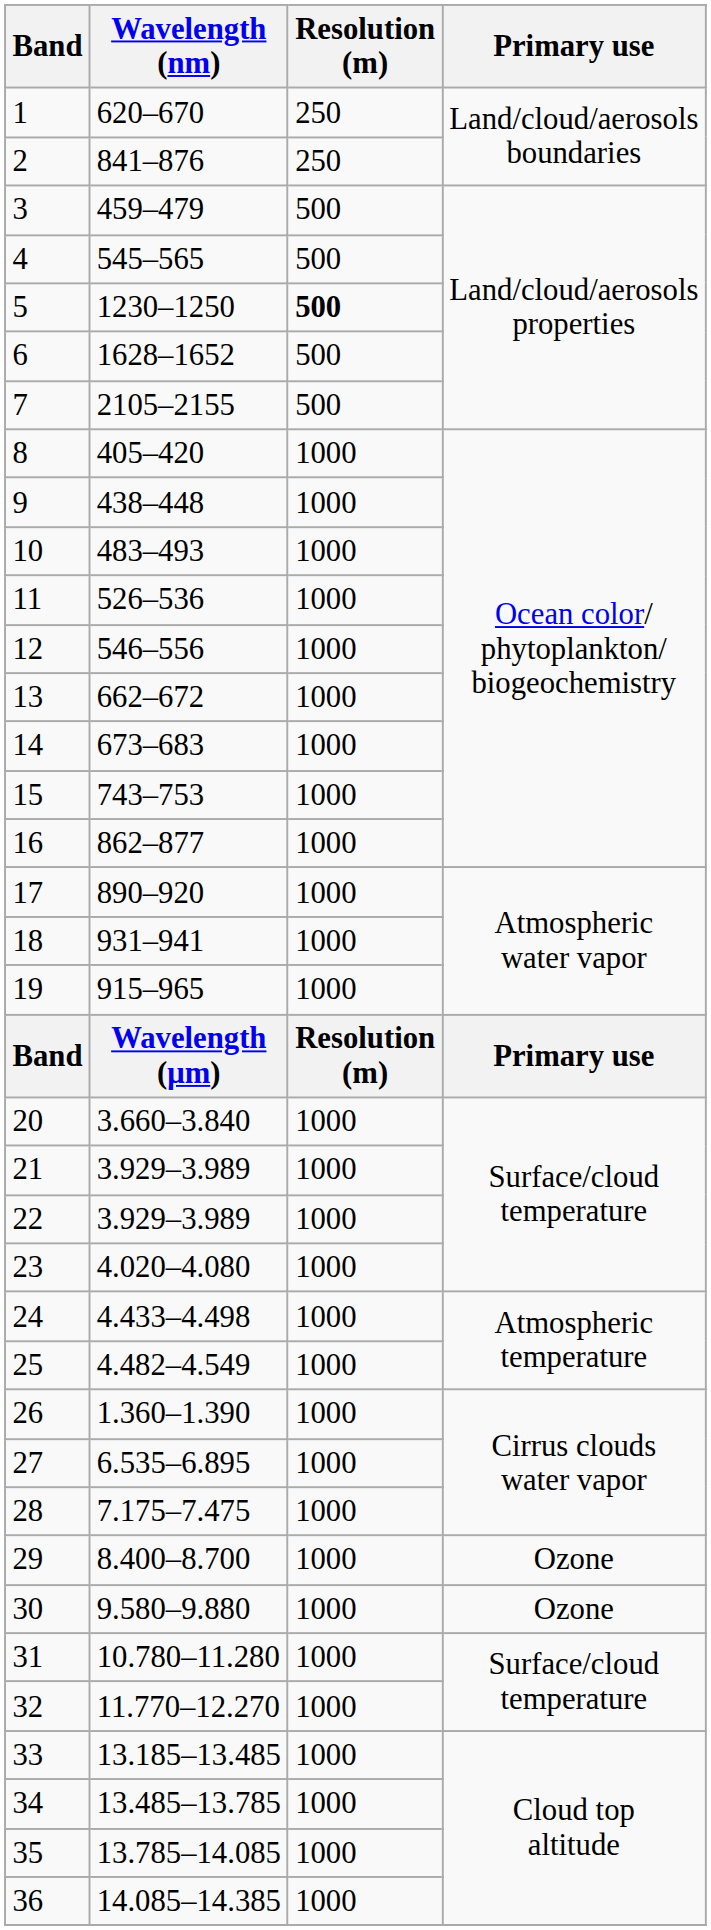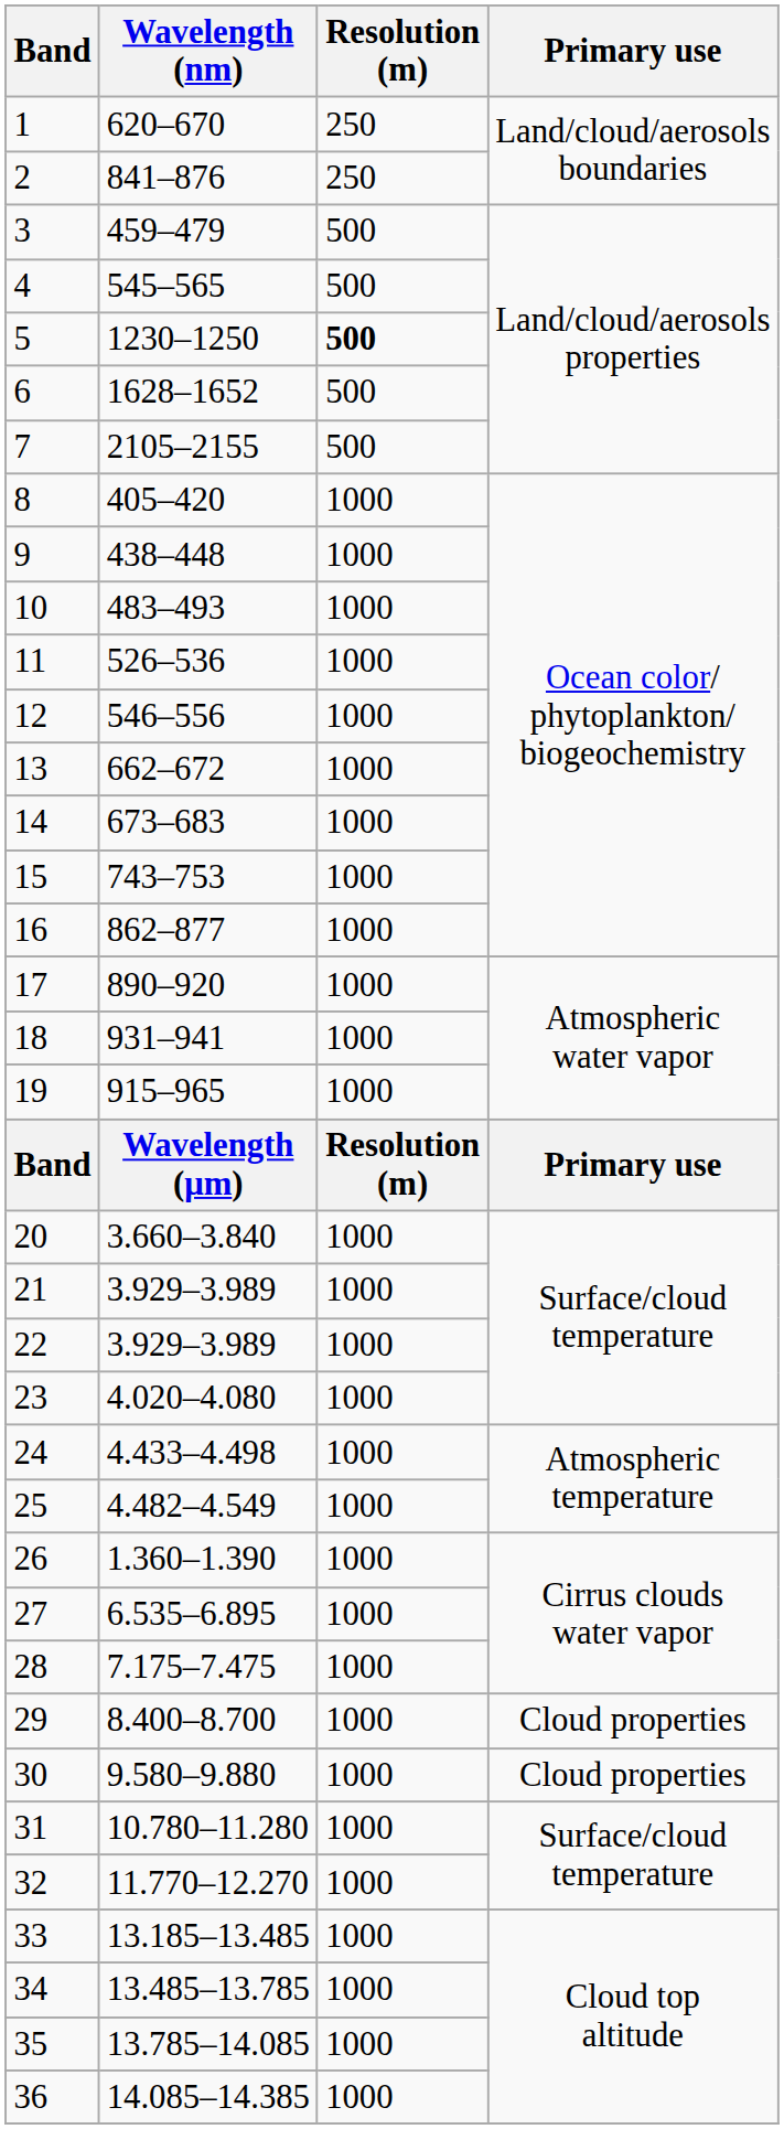 <table class="wikitable" style="margin:1em auto;">
 <tr>
 <th>Band</th>
 <th><a href='#'>Wavelength</a><br>(<a href='#'>nm</a>)</th>
 <th>Resolution<br>(m)</th>
 <th>Primary use</th>
 </tr>
 <tr>
 <td>1</td>
 <td>620–670</td>
 <td>250</td>
 <td align="center" rowspan="2">Land/cloud/aerosols<br>boundaries</td>
 </tr>
 <tr>
 <td>2</td>
 <td>841–876</td>
 <td>250</td>
 </tr>
 <tr>
 <td>3</td>
 <td>459–479</td>
 <td>500</td>
 <td align="center" rowspan="5">Land/cloud/aerosols<br>properties</td>
 </tr>
 <tr>
 <td>4</td>
 <td>545–565</td>
 <td>500</td>
 </tr>
 <tr>
 <td>5</td>
 <td>1230–1250</td>
 <td><strong>500</strong></td>
 </tr>
 <tr>
 <td>6</td>
 <td>1628–1652</td>
 <td>500</td>
 </tr>
 <tr>
 <td>7</td>
 <td>2105–2155</td>
 <td>500</td>
 </tr>
 <tr>
 <td>8</td>
 <td>405–420</td>
 <td>1000</td>
 <td align="center" rowspan="9"><a href='#'>Ocean color</a>/<br>phytoplankton/<br>biogeochemistry</td>
 </tr>
 <tr>
 <td>9</td>
 <td>438–448</td>
 <td>1000</td>
 </tr>
 <tr>
 <td>10</td>
 <td>483–493</td>
 <td>1000</td>
 </tr>
 <tr>
 <td>11</td>
 <td>526–536</td>
 <td>1000</td>
 </tr>
 <tr>
 <td>12</td>
 <td>546–556</td>
 <td>1000</td>
 </tr>
 <tr>
 <td>13</td>
 <td>662–672</td>
 <td>1000</td>
 </tr>
 <tr>
 <td>14</td>
 <td>673–683</td>
 <td>1000</td>
 </tr>
 <tr>
 <td>15</td>
 <td>743–753</td>
 <td>1000</td>
 </tr>
 <tr>
 <td>16</td>
 <td>862–877</td>
 <td>1000</td>
 </tr>
 <tr>
 <td>17</td>
 <td>890–920</td>
 <td>1000</td>
 <td align="center" rowspan="3">Atmospheric<br>water vapor</td>
 </tr>
 <tr>
 <td>18</td>
 <td>931–941</td>
 <td>1000</td>
 </tr>
 <tr>
 <td>19</td>
 <td>915–965</td>
 <td>1000</td>
 </tr>
 <tr>
 <th>Band</th>
 <th><a href='#'>Wavelength</a><br>(<a href='#'>μm</a>)</th>
 <th>Resolution<br>(m)</th>
 <th>Primary use</th>
 </tr>
 <tr>
 <td>20</td>
 <td>3.660–3.840</td>
 <td>1000</td>
 <td align="center" rowspan="4">Surface/cloud<br>temperature</td>
 </tr>
 <tr>
 <td>21</td>
 <td>3.929–3.989</td>
 <td>1000</td>
 </tr>
 <tr>
 <td>22</td>
 <td>3.929–3.989</td>
 <td>1000</td>
 </tr>
 <tr>
 <td>23</td>
 <td>4.020–4.080</td>
 <td>1000</td>
 </tr>
 <tr>
 <td>24</td>
 <td>4.433–4.498</td>
 <td>1000</td>
 <td align="center" rowspan="2">Atmospheric<br>temperature</td>
 </tr>
 <tr>
 <td>25</td>
 <td>4.482–4.549</td>
 <td>1000</td>
 </tr>
 <tr>
 <td>26</td>
 <td>1.360–1.390</td>
 <td>1000</td>
 <td align="center" rowspan="3">Cirrus clouds<br>water vapor</td>
 </tr>
 <tr>
 <td>27</td>
 <td>6.535–6.895</td>
 <td>1000</td>
 </tr>
 <tr>
 <td>28</td>
 <td>7.175–7.475</td>
 <td>1000</td>
 </tr>
 <tr>
 <td>29</td>
 <td>8.400–8.700</td>
 <td>1000</td>
-<td align="center" rowspan="1">Ozone</td>
+<td align="center">Cloud properties</td>
 </tr>
 <tr>
 <td>30</td>
 <td>9.580–9.880</td>
 <td>1000</td>
-<td align="center" rowspan="1">Ozone</td>
+<td align="center">Cloud properties</td>
 </tr>
 <tr>
 <td>31</td>
 <td>10.780–11.280</td>
 <td>1000</td>
 <td align="center" rowspan="2">Surface/cloud<br>temperature</td>
 </tr>
 <tr>
 <td>32</td>
 <td>11.770–12.270</td>
 <td>1000</td>
 </tr>
 <tr>
 <td>33</td>
 <td>13.185–13.485</td>
 <td>1000</td>
 <td align="center" rowspan="4">Cloud top<br>altitude</td>
 </tr>
 <tr>
 <td>34</td>
 <td>13.485–13.785</td>
 <td>1000</td>
 </tr>
 <tr>
 <td>35</td>
 <td>13.785–14.085</td>
 <td>1000</td>
 </tr>
 <tr>
 <td>36</td>
 <td>14.085–14.385</td>
 <td>1000</td>
 </tr>
 <tr>
 </tr>
 </table>
